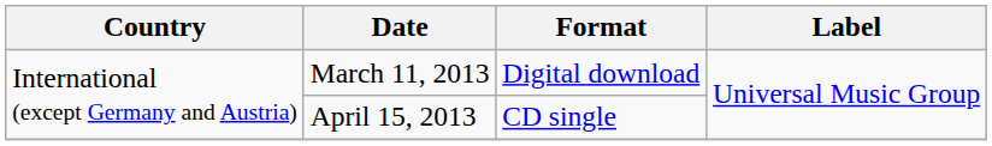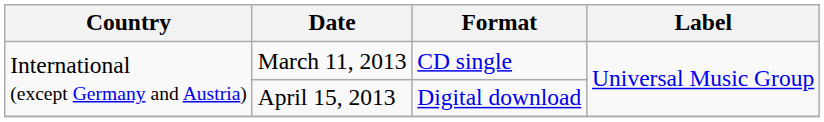 <table class="wikitable plainrowheaders" border="1">
 <tr>
 <th scope="col">Country</th>
 <th scope="col">Date</th>
 <th scope="col">Format</th>
 <th scope="col">Label</th>
 </tr>
 <tr>
 <td rowspan="2">International<br><small>(except <a href='#'>Germany</a> and <a href='#'>Austria</a>)</small></td>
 <td rowspan="1">March 11, 2013</td>
-<td rowspan="1"><a href='#'>Digital download</a></td>
+<td><a href='#'>CD single</a></td>
 <td rowspan="2"><a href='#'>Universal Music Group</a></td>
 </tr>
 <tr>
 <td>April 15, 2013</td>
-<td><a href='#'>CD single</a></td>
+<td rowspan="1"><a href='#'>Digital download</a></td>
 </tr>
 <tr>
 </tr>
 </table>
